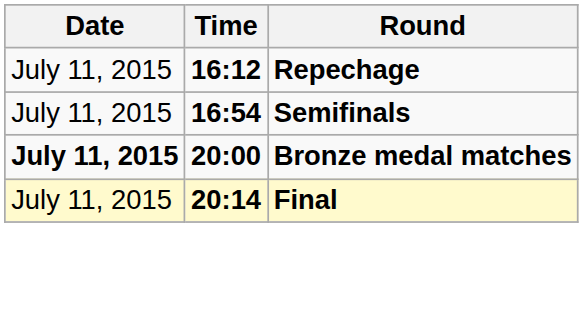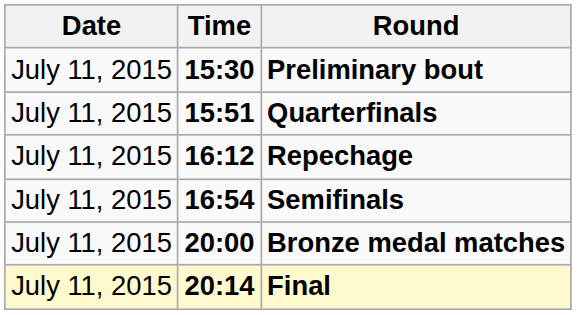 <table class="wikitable">
 <tr>
 <th>Date</th>
 <th>Time</th>
 <th>Round</th>
+</tr>
+<tr>
+<td>July 11, 2015</td>
+<td><strong>15:30</strong></td>
+<td><strong>Preliminary bout</strong></td>
+</tr>
+<tr>
+<td>July 11, 2015</td>
+<td><strong>15:51</strong></td>
+<td><strong>Quarterfinals</strong></td>
 </tr>
 <tr>
 <td>July 11, 2015</td>
 <td><strong>16:12</strong></td>
 <td><strong>Repechage</strong></td>
 </tr>
 <tr>
 <td>July 11, 2015</td>
 <td><strong>16:54</strong></td>
 <td><strong>Semifinals</strong></td>
 </tr>
 <tr>
-<td><strong>July 11, 2015</strong></td>
+<td>July 11, 2015</td>
 <td><strong>20:00</strong></td>
 <td><strong>Bronze medal matches</strong></td>
 </tr>
 <tr style=background:lemonchiffon>
 <td>July 11, 2015</td>
 <td><strong>20:14</strong></td>
 <td><strong>Final</strong></td>
 </tr>
 </table>
